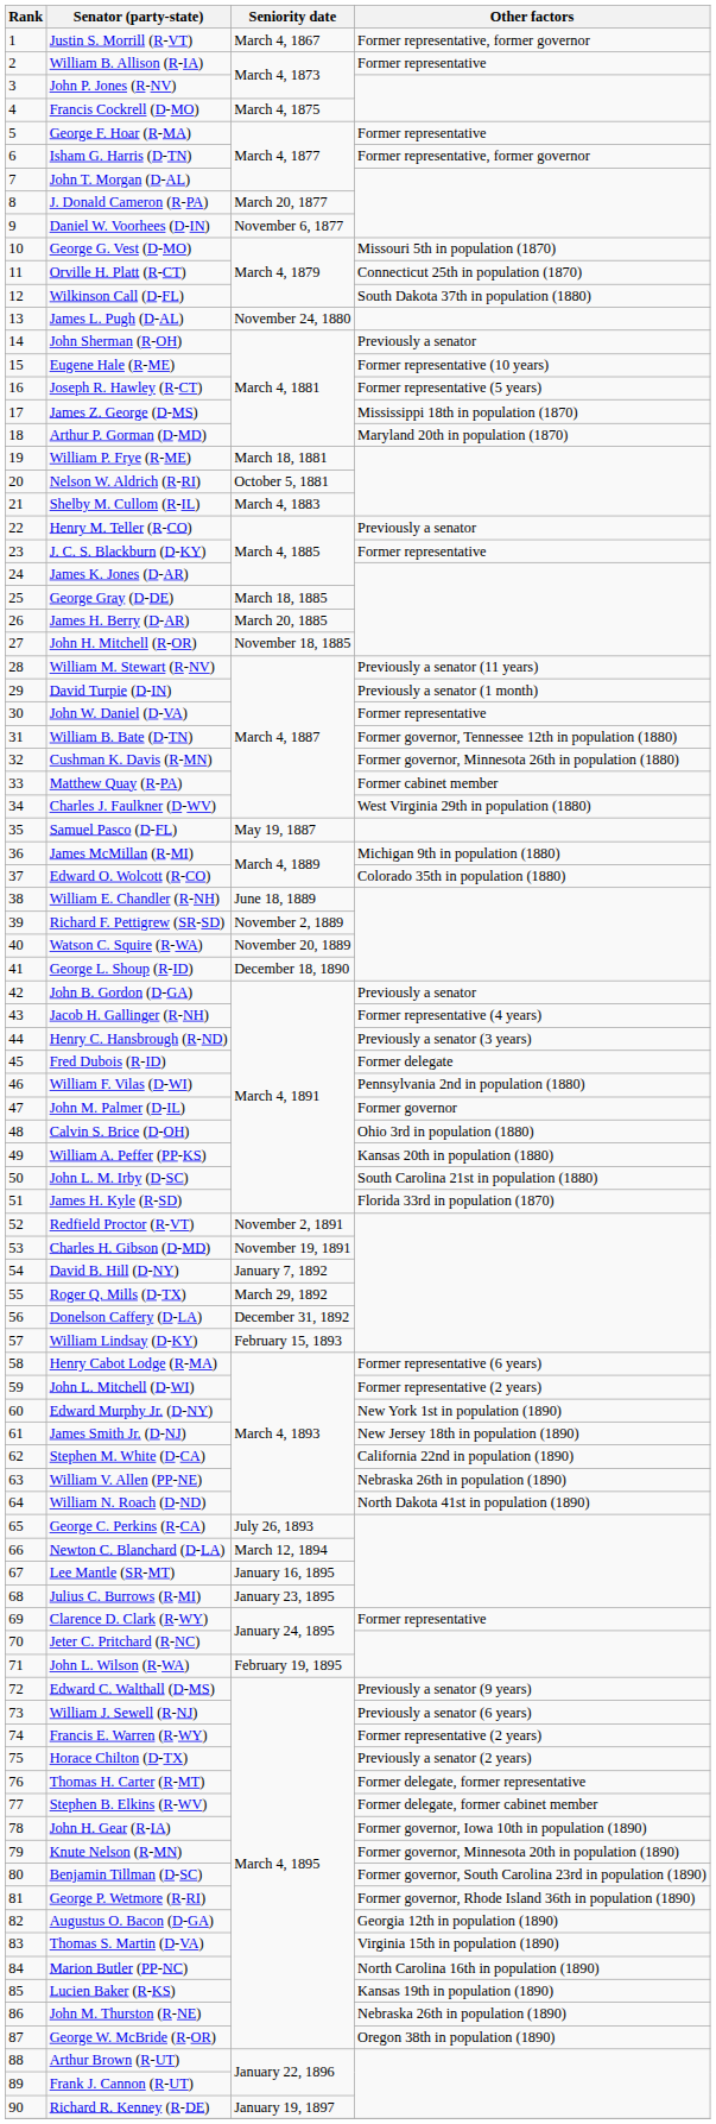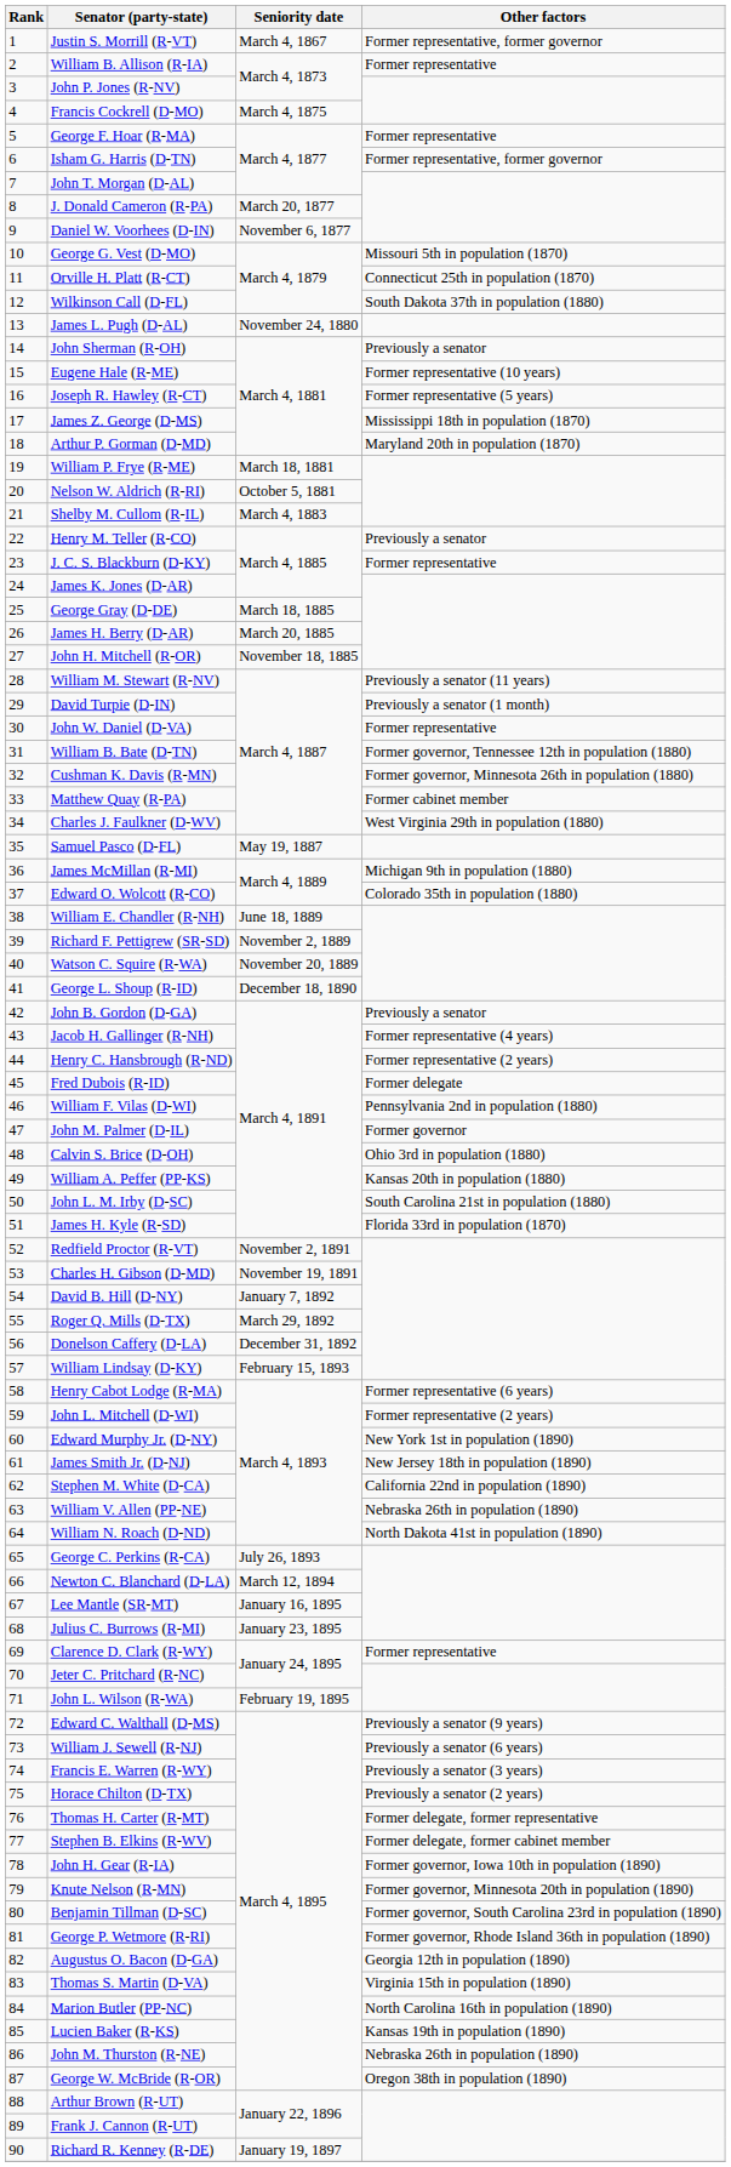 <table class=wikitable>
 <tr>
 <th>Rank</th>
 <th>Senator (party-state)</th>
 <th>Seniority date</th>
 <th>Other factors</th>
 </tr>
 <tr>
 <td>1</td>
 <td><a href='#'>Justin S. Morrill</a> (<a href='#'>R</a>-<a href='#'>VT</a>)</td>
 <td>March 4, 1867</td>
 <td>Former representative, former governor</td>
 </tr>
 <tr>
 <td>2</td>
 <td><a href='#'>William B. Allison</a> (<a href='#'>R</a>-<a href='#'>IA</a>)</td>
 <td rowspan=2>March 4, 1873</td>
 <td>Former representative</td>
 </tr>
 <tr>
 <td>3</td>
 <td><a href='#'>John P. Jones</a> (<a href='#'>R</a>-<a href='#'>NV</a>)</td>
 <td rowspan=2></td>
 </tr>
 <tr>
 <td>4</td>
 <td><a href='#'>Francis Cockrell</a> (<a href='#'>D</a>-<a href='#'>MO</a>)</td>
 <td>March 4, 1875</td>
 </tr>
 <tr>
 <td>5</td>
 <td><a href='#'>George F. Hoar</a> (<a href='#'>R</a>-<a href='#'>MA</a>)</td>
 <td rowspan=3>March 4, 1877</td>
 <td>Former representative</td>
 </tr>
 <tr>
 <td>6</td>
 <td><a href='#'>Isham G. Harris</a> (<a href='#'>D</a>-<a href='#'>TN</a>)</td>
 <td>Former representative, former governor</td>
 </tr>
 <tr>
 <td>7</td>
 <td><a href='#'>John T. Morgan</a> (<a href='#'>D</a>-<a href='#'>AL</a>)</td>
 <td rowspan=3></td>
 </tr>
 <tr>
 <td>8</td>
 <td><a href='#'>J. Donald Cameron</a> (<a href='#'>R</a>-<a href='#'>PA</a>)</td>
 <td>March 20, 1877</td>
 </tr>
 <tr>
 <td>9</td>
 <td><a href='#'>Daniel W. Voorhees</a> (<a href='#'>D</a>-<a href='#'>IN</a>)</td>
 <td>November 6, 1877</td>
 </tr>
 <tr>
 <td>10</td>
 <td><a href='#'>George G. Vest</a> (<a href='#'>D</a>-<a href='#'>MO</a>)</td>
 <td rowspan=3>March 4, 1879</td>
 <td>Missouri 5th in population (1870)</td>
 </tr>
 <tr>
 <td>11</td>
 <td><a href='#'>Orville H. Platt</a> (<a href='#'>R</a>-<a href='#'>CT</a>)</td>
 <td>Connecticut 25th in population (1870)</td>
 </tr>
 <tr>
 <td>12</td>
 <td><a href='#'>Wilkinson Call</a> (<a href='#'>D</a>-<a href='#'>FL</a>)</td>
 <td>South Dakota 37th in population (1880)</td>
 </tr>
 <tr>
 <td>13</td>
 <td><a href='#'>James L. Pugh</a> (<a href='#'>D</a>-<a href='#'>AL</a>)</td>
 <td>November 24, 1880</td>
 <td></td>
 </tr>
 <tr>
 <td>14</td>
 <td><a href='#'>John Sherman</a> (<a href='#'>R</a>-<a href='#'>OH</a>)</td>
 <td rowspan=5>March 4, 1881</td>
 <td>Previously a senator</td>
 </tr>
 <tr>
 <td>15</td>
 <td><a href='#'>Eugene Hale</a> (<a href='#'>R</a>-<a href='#'>ME</a>)</td>
 <td>Former representative (10 years)</td>
 </tr>
 <tr>
 <td>16</td>
 <td><a href='#'>Joseph R. Hawley</a> (<a href='#'>R</a>-<a href='#'>CT</a>)</td>
 <td>Former representative (5 years)</td>
 </tr>
 <tr>
 <td>17</td>
 <td><a href='#'>James Z. George</a> (<a href='#'>D</a>-<a href='#'>MS</a>)</td>
 <td>Mississippi 18th in population (1870)</td>
 </tr>
 <tr>
 <td>18</td>
 <td><a href='#'>Arthur P. Gorman</a> (<a href='#'>D</a>-<a href='#'>MD</a>)</td>
 <td>Maryland 20th in population (1870)</td>
 </tr>
 <tr>
 <td>19</td>
 <td><a href='#'>William P. Frye</a> (<a href='#'>R</a>-<a href='#'>ME</a>)</td>
 <td>March 18, 1881</td>
 <td rowspan=3></td>
 </tr>
 <tr>
 <td>20</td>
 <td><a href='#'>Nelson W. Aldrich</a> (<a href='#'>R</a>-<a href='#'>RI</a>)</td>
 <td>October 5, 1881</td>
 </tr>
 <tr>
 <td>21</td>
 <td><a href='#'>Shelby M. Cullom</a> (<a href='#'>R</a>-<a href='#'>IL</a>)</td>
 <td>March 4, 1883</td>
 </tr>
 <tr>
 <td>22</td>
 <td><a href='#'>Henry M. Teller</a> (<a href='#'>R</a>-<a href='#'>CO</a>)</td>
 <td rowspan=3>March 4, 1885</td>
 <td>Previously a senator</td>
 </tr>
 <tr>
 <td>23</td>
 <td><a href='#'>J. C. S. Blackburn</a> (<a href='#'>D</a>-<a href='#'>KY</a>)</td>
 <td>Former representative</td>
 </tr>
 <tr>
 <td>24</td>
 <td><a href='#'>James K. Jones</a> (<a href='#'>D</a>-<a href='#'>AR</a>)</td>
 <td rowspan=4></td>
 </tr>
 <tr>
 <td>25</td>
 <td><a href='#'>George Gray</a> (<a href='#'>D</a>-<a href='#'>DE</a>)</td>
 <td>March 18, 1885</td>
 </tr>
 <tr>
 <td>26</td>
 <td><a href='#'>James H. Berry</a> (<a href='#'>D</a>-<a href='#'>AR</a>)</td>
 <td>March 20, 1885</td>
 </tr>
 <tr>
 <td>27</td>
 <td><a href='#'>John H. Mitchell</a> (<a href='#'>R</a>-<a href='#'>OR</a>)</td>
 <td>November 18, 1885</td>
 </tr>
 <tr>
 <td>28</td>
 <td><a href='#'>William M. Stewart</a> (<a href='#'>R</a>-<a href='#'>NV</a>)</td>
 <td rowspan=7>March 4, 1887</td>
 <td>Previously a senator (11 years)</td>
 </tr>
 <tr>
 <td>29</td>
 <td><a href='#'>David Turpie</a> (<a href='#'>D</a>-<a href='#'>IN</a>)</td>
 <td>Previously a senator (1 month)</td>
 </tr>
 <tr>
 <td>30</td>
 <td><a href='#'>John W. Daniel</a> (<a href='#'>D</a>-<a href='#'>VA</a>)</td>
 <td>Former representative</td>
 </tr>
 <tr>
 <td>31</td>
 <td><a href='#'>William B. Bate</a> (<a href='#'>D</a>-<a href='#'>TN</a>)</td>
 <td>Former governor, Tennessee 12th in population (1880)</td>
 </tr>
 <tr>
 <td>32</td>
 <td><a href='#'>Cushman K. Davis</a> (<a href='#'>R</a>-<a href='#'>MN</a>)</td>
 <td>Former governor, Minnesota 26th in population (1880)</td>
 </tr>
 <tr>
 <td>33</td>
 <td><a href='#'>Matthew Quay</a> (<a href='#'>R</a>-<a href='#'>PA</a>)</td>
 <td>Former cabinet member</td>
 </tr>
 <tr>
 <td>34</td>
 <td><a href='#'>Charles J. Faulkner</a> (<a href='#'>D</a>-<a href='#'>WV</a>)</td>
 <td>West Virginia 29th in population (1880)</td>
 </tr>
 <tr>
 <td>35</td>
 <td><a href='#'>Samuel Pasco</a> (<a href='#'>D</a>-<a href='#'>FL</a>)</td>
 <td>May 19, 1887</td>
 <td></td>
 </tr>
 <tr>
 <td>36</td>
 <td><a href='#'>James McMillan</a> (<a href='#'>R</a>-<a href='#'>MI</a>)</td>
 <td rowspan=2>March 4, 1889</td>
 <td>Michigan 9th in population (1880)</td>
 </tr>
 <tr>
 <td>37</td>
 <td><a href='#'>Edward O. Wolcott</a> (<a href='#'>R</a>-<a href='#'>CO</a>)</td>
 <td>Colorado 35th in population (1880)</td>
 </tr>
 <tr>
 <td>38</td>
 <td><a href='#'>William E. Chandler</a> (<a href='#'>R</a>-<a href='#'>NH</a>)</td>
 <td>June 18, 1889</td>
 <td rowspan=4></td>
 </tr>
 <tr>
 <td>39</td>
 <td><a href='#'>Richard F. Pettigrew</a> (<a href='#'>SR</a>-<a href='#'>SD</a>)</td>
 <td>November 2, 1889</td>
 </tr>
 <tr>
 <td>40</td>
 <td><a href='#'>Watson C. Squire</a> (<a href='#'>R</a>-<a href='#'>WA</a>)</td>
 <td>November 20, 1889</td>
 </tr>
 <tr>
 <td>41</td>
 <td><a href='#'>George L. Shoup</a> (<a href='#'>R</a>-<a href='#'>ID</a>)</td>
 <td>December 18, 1890</td>
 </tr>
 <tr>
 <td>42</td>
 <td><a href='#'>John B. Gordon</a> (<a href='#'>D</a>-<a href='#'>GA</a>)</td>
 <td rowspan=10>March 4, 1891</td>
 <td>Previously a senator</td>
 </tr>
 <tr>
 <td>43</td>
 <td><a href='#'>Jacob H. Gallinger</a> (<a href='#'>R</a>-<a href='#'>NH</a>)</td>
 <td>Former representative (4 years)</td>
 </tr>
 <tr>
 <td>44</td>
 <td><a href='#'>Henry C. Hansbrough</a> (<a href='#'>R</a>-<a href='#'>ND</a>)</td>
-<td>Previously a senator (3 years)</td>
+<td>Former representative (2 years)</td>
 </tr>
 <tr>
 <td>45</td>
 <td><a href='#'>Fred Dubois</a> (<a href='#'>R</a>-<a href='#'>ID</a>)</td>
 <td>Former delegate</td>
 </tr>
 <tr>
 <td>46</td>
 <td><a href='#'>William F. Vilas</a> (<a href='#'>D</a>-<a href='#'>WI</a>)</td>
 <td>Pennsylvania 2nd in population (1880)</td>
 </tr>
 <tr>
 <td>47</td>
 <td><a href='#'>John M. Palmer</a> (<a href='#'>D</a>-<a href='#'>IL</a>)</td>
 <td>Former governor</td>
 </tr>
 <tr>
 <td>48</td>
 <td><a href='#'>Calvin S. Brice</a> (<a href='#'>D</a>-<a href='#'>OH</a>)</td>
 <td>Ohio 3rd in population (1880)</td>
 </tr>
 <tr>
 <td>49</td>
 <td><a href='#'>William A. Peffer</a> (<a href='#'>PP</a>-<a href='#'>KS</a>)</td>
 <td>Kansas 20th in population (1880)</td>
 </tr>
 <tr>
 <td>50</td>
 <td><a href='#'>John L. M. Irby</a> (<a href='#'>D</a>-<a href='#'>SC</a>)</td>
 <td>South Carolina 21st in population (1880)</td>
 </tr>
 <tr>
 <td>51</td>
 <td><a href='#'>James H. Kyle</a> (<a href='#'>R</a>-<a href='#'>SD</a>)</td>
 <td>Florida 33rd in population (1870)</td>
 </tr>
 <tr>
 <td>52</td>
 <td><a href='#'>Redfield Proctor</a> (<a href='#'>R</a>-<a href='#'>VT</a>)</td>
 <td>November 2, 1891</td>
 <td rowspan=6></td>
 </tr>
 <tr>
 <td>53</td>
 <td><a href='#'>Charles H. Gibson</a> (<a href='#'>D</a>-<a href='#'>MD</a>)</td>
 <td>November 19, 1891</td>
 </tr>
 <tr>
 <td>54</td>
 <td><a href='#'>David B. Hill</a> (<a href='#'>D</a>-<a href='#'>NY</a>)</td>
 <td>January 7, 1892</td>
 </tr>
 <tr>
 <td>55</td>
 <td><a href='#'>Roger Q. Mills</a> (<a href='#'>D</a>-<a href='#'>TX</a>)</td>
 <td>March 29, 1892</td>
 </tr>
 <tr>
 <td>56</td>
 <td><a href='#'>Donelson Caffery</a> (<a href='#'>D</a>-<a href='#'>LA</a>)</td>
 <td>December 31, 1892</td>
 </tr>
 <tr>
 <td>57</td>
 <td><a href='#'>William Lindsay</a> (<a href='#'>D</a>-<a href='#'>KY</a>)</td>
 <td>February 15, 1893</td>
 </tr>
 <tr>
 <td>58</td>
 <td><a href='#'>Henry Cabot Lodge</a> (<a href='#'>R</a>-<a href='#'>MA</a>)</td>
 <td rowspan=7>March 4, 1893</td>
 <td>Former representative (6 years)</td>
 </tr>
 <tr>
 <td>59</td>
 <td><a href='#'>John L. Mitchell</a> (<a href='#'>D</a>-<a href='#'>WI</a>)</td>
 <td>Former representative (2 years)</td>
 </tr>
 <tr>
 <td>60</td>
 <td><a href='#'>Edward Murphy Jr.</a> (<a href='#'>D</a>-<a href='#'>NY</a>)</td>
 <td>New York 1st in population (1890)</td>
 </tr>
 <tr>
 <td>61</td>
 <td><a href='#'>James Smith Jr.</a> (<a href='#'>D</a>-<a href='#'>NJ</a>)</td>
 <td>New Jersey 18th in population (1890)</td>
 </tr>
 <tr>
 <td>62</td>
 <td><a href='#'>Stephen M. White</a> (<a href='#'>D</a>-<a href='#'>CA</a>)</td>
 <td>California 22nd in population (1890)</td>
 </tr>
 <tr>
 <td>63</td>
 <td><a href='#'>William V. Allen</a> (<a href='#'>PP</a>-<a href='#'>NE</a>)</td>
 <td>Nebraska 26th in population (1890)</td>
 </tr>
 <tr>
 <td>64</td>
 <td><a href='#'>William N. Roach</a> (<a href='#'>D</a>-<a href='#'>ND</a>)</td>
 <td>North Dakota 41st in population (1890)</td>
 </tr>
 <tr>
 <td>65</td>
 <td><a href='#'>George C. Perkins</a> (<a href='#'>R</a>-<a href='#'>CA</a>)</td>
 <td>July 26, 1893</td>
 <td rowspan=4></td>
 </tr>
 <tr>
 <td>66</td>
 <td><a href='#'>Newton C. Blanchard</a> (<a href='#'>D</a>-<a href='#'>LA</a>)</td>
 <td>March 12, 1894</td>
 </tr>
 <tr>
 <td>67</td>
 <td><a href='#'>Lee Mantle</a> (<a href='#'>SR</a>-<a href='#'>MT</a>)</td>
 <td>January 16, 1895</td>
 </tr>
 <tr>
 <td>68</td>
 <td><a href='#'>Julius C. Burrows</a> (<a href='#'>R</a>-<a href='#'>MI</a>)</td>
 <td>January 23, 1895</td>
 </tr>
 <tr>
 <td>69</td>
 <td><a href='#'>Clarence D. Clark</a> (<a href='#'>R</a>-<a href='#'>WY</a>)</td>
 <td rowspan=2>January 24, 1895</td>
 <td>Former representative</td>
 </tr>
 <tr>
 <td>70</td>
 <td><a href='#'>Jeter C. Pritchard</a> (<a href='#'>R</a>-<a href='#'>NC</a>)</td>
 <td rowspan=2></td>
 </tr>
 <tr>
 <td>71</td>
 <td><a href='#'>John L. Wilson</a> (<a href='#'>R</a>-<a href='#'>WA</a>)</td>
 <td>February 19, 1895</td>
 </tr>
 <tr>
 <td>72</td>
 <td><a href='#'>Edward C. Walthall</a> (<a href='#'>D</a>-<a href='#'>MS</a>)</td>
 <td rowspan=16>March 4, 1895</td>
 <td>Previously a senator (9 years)</td>
 </tr>
 <tr>
 <td>73</td>
 <td><a href='#'>William J. Sewell</a> (<a href='#'>R</a>-<a href='#'>NJ</a>)</td>
 <td>Previously a senator (6 years)</td>
 </tr>
 <tr>
 <td>74</td>
 <td><a href='#'>Francis E. Warren</a> (<a href='#'>R</a>-<a href='#'>WY</a>)</td>
-<td>Former representative (2 years)</td>
+<td>Previously a senator (3 years)</td>
 </tr>
 <tr>
 <td>75</td>
 <td><a href='#'>Horace Chilton</a> (<a href='#'>D</a>-<a href='#'>TX</a>)</td>
 <td>Previously a senator (2 years)</td>
 </tr>
 <tr>
 <td>76</td>
 <td><a href='#'>Thomas H. Carter</a> (<a href='#'>R</a>-<a href='#'>MT</a>)</td>
 <td>Former delegate, former representative</td>
 </tr>
 <tr>
 <td>77</td>
 <td><a href='#'>Stephen B. Elkins</a> (<a href='#'>R</a>-<a href='#'>WV</a>)</td>
 <td>Former delegate, former cabinet member</td>
 </tr>
 <tr>
 <td>78</td>
 <td><a href='#'>John H. Gear</a> (<a href='#'>R</a>-<a href='#'>IA</a>)</td>
 <td>Former governor, Iowa 10th in population (1890)</td>
 </tr>
 <tr>
 <td>79</td>
 <td><a href='#'>Knute Nelson</a> (<a href='#'>R</a>-<a href='#'>MN</a>)</td>
 <td>Former governor, Minnesota 20th in population (1890)</td>
 </tr>
 <tr>
 <td>80</td>
 <td><a href='#'>Benjamin Tillman</a> (<a href='#'>D</a>-<a href='#'>SC</a>)</td>
 <td>Former governor, South Carolina 23rd in population (1890)</td>
 </tr>
 <tr>
 <td>81</td>
 <td><a href='#'>George P. Wetmore</a> (<a href='#'>R</a>-<a href='#'>RI</a>)</td>
 <td>Former governor, Rhode Island 36th in population (1890)</td>
 </tr>
 <tr>
 <td>82</td>
 <td><a href='#'>Augustus O. Bacon</a> (<a href='#'>D</a>-<a href='#'>GA</a>)</td>
 <td>Georgia 12th in population (1890)</td>
 </tr>
 <tr>
 <td>83</td>
 <td><a href='#'>Thomas S. Martin</a> (<a href='#'>D</a>-<a href='#'>VA</a>)</td>
 <td>Virginia 15th in population (1890)</td>
 </tr>
 <tr>
 <td>84</td>
 <td><a href='#'>Marion Butler</a> (<a href='#'>PP</a>-<a href='#'>NC</a>)</td>
 <td>North Carolina 16th in population (1890)</td>
 </tr>
 <tr>
 <td>85</td>
 <td><a href='#'>Lucien Baker</a> (<a href='#'>R</a>-<a href='#'>KS</a>)</td>
 <td>Kansas 19th in population (1890)</td>
 </tr>
 <tr>
 <td>86</td>
 <td><a href='#'>John M. Thurston</a> (<a href='#'>R</a>-<a href='#'>NE</a>)</td>
 <td>Nebraska 26th in population (1890)</td>
 </tr>
 <tr>
 <td>87</td>
 <td><a href='#'>George W. McBride</a> (<a href='#'>R</a>-<a href='#'>OR</a>)</td>
 <td>Oregon 38th in population (1890)</td>
 </tr>
 <tr>
 <td>88</td>
 <td><a href='#'>Arthur Brown</a> (<a href='#'>R</a>-<a href='#'>UT</a>)</td>
 <td rowspan=2>January 22, 1896</td>
 <td rowspan=3></td>
 </tr>
 <tr>
 <td>89</td>
 <td><a href='#'>Frank J. Cannon</a> (<a href='#'>R</a>-<a href='#'>UT</a>)</td>
 </tr>
 <tr>
 <td>90</td>
 <td><a href='#'>Richard R. Kenney</a> (<a href='#'>R</a>-<a href='#'>DE</a>)</td>
 <td>January 19, 1897</td>
 </tr>
 <tr>
 </tr>
 </table>
